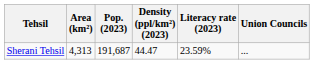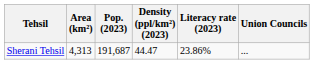 <table class="wikitable sortable static-row-numbers static-row-header-hash">
 <tr>
 <th>Tehsil</th>
 <th>Area<br>(km²)</th>
 <th>Pop.<br>(2023)</th>
 <th>Density<br>(ppl/km²)<br>(2023)</th>
 <th>Literacy rate<br>(2023)</th>
 <th>Union Councils</th>
 </tr>
 <tr>
 <td><a href='#'>Sherani Tehsil</a></td>
 <td>4,313</td>
 <td>191,687</td>
 <td>44.47</td>
-<td>23.59%</td>
+<td>23.86%</td>
 <td>...</td>
 </tr>
 </table>
